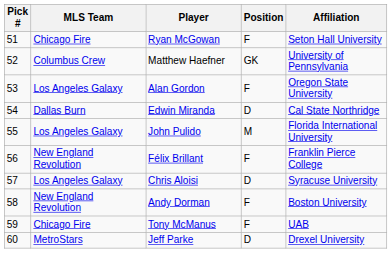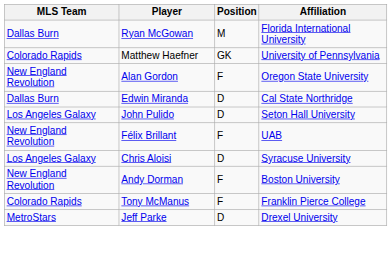 <table class="wikitable sortable">
 <tr>
-<th width=7%>Pick #</th>
 <th width=30%>MLS Team</th>
 <th width=25%>Player</th>
 <th width=10%>Position</th>
 <th>Affiliation</th>
 </tr>
 <tr>
-<td>51</td>
-<td><a href='#'>Chicago Fire</a></td>
+<td><a href='#'>Dallas Burn</a></td>
 <td> <a href='#'>Ryan McGowan</a></td>
-<td>F</td>
-<td><a href='#'>Seton Hall University</a></td>
+<td>M</td>
+<td><a href='#'>Florida International University</a></td>
 </tr>
 <tr>
-<td>52</td>
-<td><a href='#'>Columbus Crew</a></td>
+<td><a href='#'>Colorado Rapids</a></td>
 <td> Matthew Haefner</td>
 <td>GK</td>
 <td><a href='#'>University of Pennsylvania</a></td>
 </tr>
 <tr>
-<td>53</td>
-<td><a href='#'>Los Angeles Galaxy</a></td>
+<td><a href='#'>New England Revolution</a></td>
 <td> <a href='#'>Alan Gordon</a></td>
 <td>F</td>
 <td><a href='#'>Oregon State University</a></td>
 </tr>
 <tr>
-<td>54</td>
 <td><a href='#'>Dallas Burn</a></td>
 <td> <a href='#'>Edwin Miranda</a></td>
 <td>D</td>
 <td><a href='#'>Cal State Northridge</a></td>
 </tr>
 <tr>
-<td>55</td>
 <td><a href='#'>Los Angeles Galaxy</a></td>
 <td> <a href='#'>John Pulido</a></td>
-<td>M</td>
-<td><a href='#'>Florida International University</a></td>
+<td>D</td>
+<td><a href='#'>Seton Hall University</a></td>
 </tr>
 <tr>
-<td>56</td>
 <td><a href='#'>New England Revolution</a></td>
 <td> <a href='#'>Félix Brillant</a></td>
 <td>F</td>
-<td><a href='#'>Franklin Pierce College</a></td>
+<td><a href='#'>UAB</a></td>
 </tr>
 <tr>
-<td>57</td>
 <td><a href='#'>Los Angeles Galaxy</a></td>
 <td> <a href='#'>Chris Aloisi</a></td>
 <td>D</td>
 <td><a href='#'>Syracuse University</a></td>
 </tr>
 <tr>
-<td>58</td>
 <td><a href='#'>New England Revolution</a></td>
 <td> <a href='#'>Andy Dorman</a></td>
 <td>F</td>
 <td><a href='#'>Boston University</a></td>
 </tr>
 <tr>
-<td>59</td>
-<td><a href='#'>Chicago Fire</a></td>
+<td><a href='#'>Colorado Rapids</a></td>
 <td> <a href='#'>Tony McManus</a></td>
 <td>F</td>
-<td><a href='#'>UAB</a></td>
+<td><a href='#'>Franklin Pierce College</a></td>
 </tr>
 <tr>
-<td>60</td>
 <td><a href='#'>MetroStars</a></td>
 <td> <a href='#'>Jeff Parke</a></td>
 <td>D</td>
 <td><a href='#'>Drexel University</a></td>
 </tr>
 </table>
